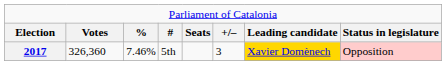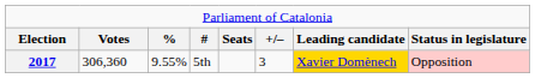 <table class="wikitable" style="font-size:95%; text-align:left;">
 <tr>
 <td colspan="8" align="center"><a href='#'>Parliament of Catalonia</a></td>
 </tr>
 <tr>
 <th width="75">Election</th>
 <th width="70">Votes</th>
 <th width="35">%</th>
 <th width="25">#</th>
 <th>Seats</th>
 <th width="35">+/–</th>
 <th>Leading candidate</th>
 <th>Status in legislature</th>
 </tr>
 <tr>
 <th><a href='#'>2017</a></th>
-<td>326,360</td>
-<td>7.46%</td>
+<td>306,360</td>
+<td>9.55%</td>
 <td>5th</td>
 <td></td>
 <td>3</td>
 <td style="background: gold;"><a href='#'>Xavier Domènech</a></td>
 <td style="background:#fcc;">Opposition</td>
 </tr>
 </table>
